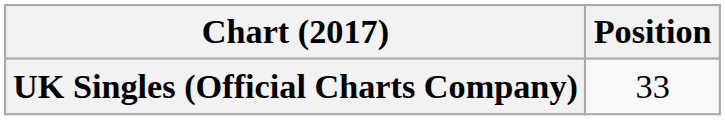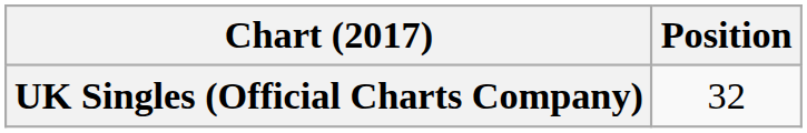 <table class="wikitable plainrowheaders" style="text-align:center">
 <tr>
 <th scope="col">Chart (2017)</th>
 <th scope="col">Position</th>
 </tr>
 <tr>
 <th scope="row">UK Singles (Official Charts Company)</th>
-<td>33</td>
+<td>32</td>
 </tr>
 </table>
